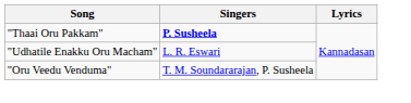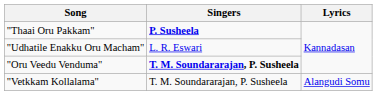 <table class="wikitable" style="font-size:95%;">
 <tr>
 <th>Song</th>
 <th>Singers</th>
 <th>Lyrics</th>
 </tr>
 <tr>
 <td>"Thaai Oru Pakkam"</td>
 <td><strong><a href='#'>P. Susheela</a></strong></td>
 <td rowspan=3><a href='#'>Kannadasan</a></td>
 </tr>
 <tr>
 <td>"Udhatile Enakku Oru Macham"</td>
 <td><a href='#'>L. R. Eswari</a></td>
 </tr>
 <tr>
 <td>"Oru Veedu Venduma"</td>
-<td><a href='#'>T. M. Soundararajan</a>, P. Susheela</td>
+<td><strong><a href='#'>T. M. Soundararajan</a>, P. Susheela</strong></td>
+</tr>
+<tr>
+<td>"Vetkkam Kollalama"</td>
+<td>T. M. Soundararajan, P. Susheela</td>
+<td><a href='#'>Alangudi Somu</a></td>
 </tr>
 </table>
